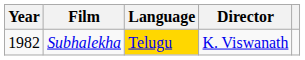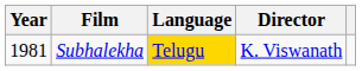 <table class="wikitable">
 <tr>
 <th scope="col">Year</th>
 <th scope="col">Film</th>
 <th scope="col">Language</th>
 <th scope="col">Director</th>
 <th scope="col" class="unsortable"></th>
 </tr>
 <tr>
-<td>1982</td>
+<td>1981</td>
 <td><em><a href='#'>Subhalekha</a></em></td>
 <td style="background: gold;"><a href='#'>Telugu</a></td>
 <td><a href='#'>K. Viswanath</a></td>
 <td></td>
 </tr>
 </table>
